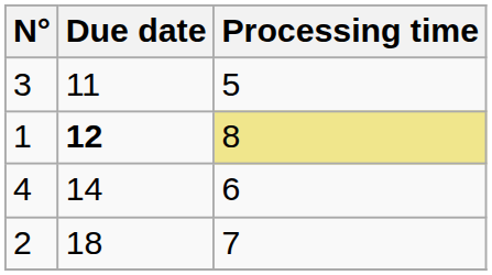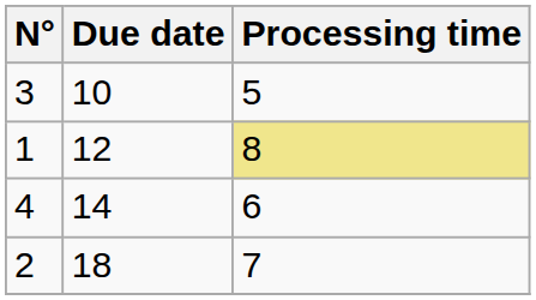 <table class="wikitable alternance">
 <tr>
 <th scope="col">N°</th>
 <th scope="col">Due date</th>
 <th scope="col">Processing time</th>
 </tr>
 <tr>
 <td>3</td>
-<td>11</td>
+<td>10</td>
 <td>5</td>
 </tr>
 <tr>
 <td>1</td>
-<td><strong>12</strong></td>
+<td>12</td>
 <td style="background: khaki;">8</td>
 </tr>
 <tr>
 <td>4</td>
 <td>14</td>
 <td>6</td>
 </tr>
 <tr>
 <td>2</td>
 <td>18</td>
 <td>7</td>
 </tr>
 <tr>
 </tr>
 </table>
